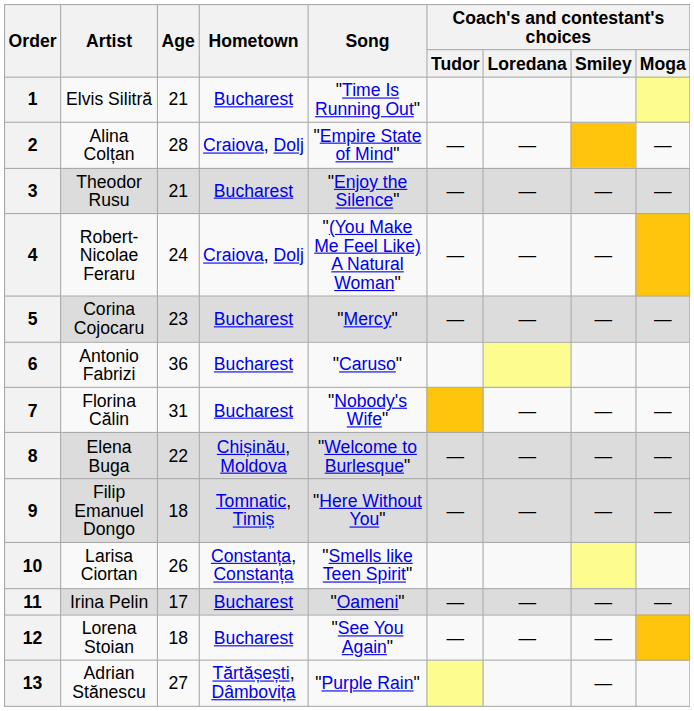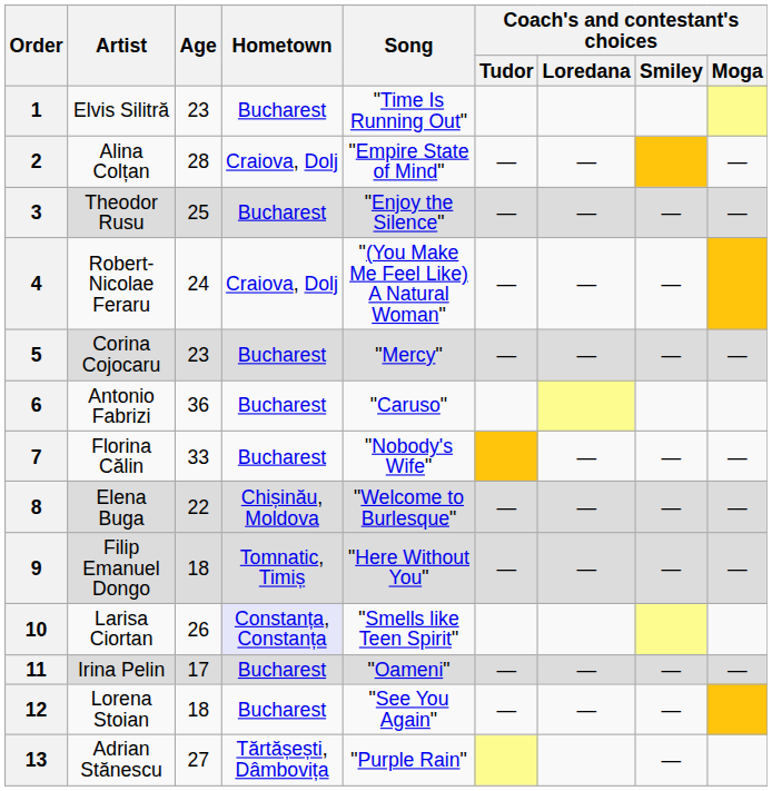 <table class="wikitable" style="text-align:center; line-height:17px; width:100%;">
 <tr>
 <th scope="col" rowspan="2" style="width:04%;">Order</th>
 <th scope="col" rowspan="2" style="width:17%;">Artist</th>
 <th scope="col" rowspan="2" style="width:04%;">Age</th>
 <th scope="col" rowspan="2" style="width:18%;">Hometown</th>
 <th scope="col" rowspan="2" style="width:22%;">Song</th>
 <th scope="col" colspan="4" style="width:24%;">Coach's and contestant's choices</th>
 </tr>
 <tr>
 <th style="width:07%;">Tudor</th>
 <th style="width:07%;">Loredana</th>
 <th style="width:07%;">Smiley</th>
 <th style="width:07%;">Moga</th>
 </tr>
 <tr>
 <th>1</th>
 <td>Elvis Silitră</td>
-<td>21</td>
+<td>23</td>
 <td><a href='#'>Bucharest</a></td>
 <td>"<a href='#'>Time Is Running Out</a>"</td>
 <td><strong></strong></td>
 <td><strong></strong></td>
 <td><strong></strong></td>
 <td style="background:#FDFC8F;"><strong></strong></td>
 </tr>
 <tr>
 <th>2</th>
 <td>Alina Colțan</td>
 <td>28</td>
 <td><a href='#'>Craiova</a>, <a href='#'>Dolj</a></td>
 <td>"<a href='#'>Empire State of Mind</a>"</td>
 <td>—</td>
 <td>—</td>
 <td style="background:#FFC40C;"><strong></strong></td>
 <td>—</td>
 </tr>
 <tr style="background:#DCDCDC;">
 <th>3</th>
 <td>Theodor Rusu</td>
-<td>21</td>
+<td>25</td>
 <td><a href='#'>Bucharest</a></td>
 <td>"<a href='#'>Enjoy the Silence</a>"</td>
 <td>—</td>
 <td>—</td>
 <td>—</td>
 <td>—</td>
 </tr>
 <tr>
 <th>4</th>
 <td>Robert-Nicolae Feraru</td>
 <td>24</td>
 <td><a href='#'>Craiova</a>, <a href='#'>Dolj</a></td>
 <td>"<a href='#'>(You Make Me Feel Like) A Natural Woman</a>"</td>
 <td>—</td>
 <td>—</td>
 <td>—</td>
 <td style="background:#FFC40C;"><strong></strong></td>
 </tr>
 <tr style="background:#DCDCDC;">
 <th>5</th>
 <td>Corina Cojocaru</td>
 <td>23</td>
 <td><a href='#'>Bucharest</a></td>
 <td>"<a href='#'>Mercy</a>"</td>
 <td>—</td>
 <td>—</td>
 <td>—</td>
 <td>—</td>
 </tr>
 <tr>
 <th>6</th>
 <td>Antonio Fabrizi</td>
 <td>36</td>
 <td><a href='#'>Bucharest</a></td>
 <td>"<a href='#'>Caruso</a>"</td>
 <td><strong></strong></td>
 <td style="background:#FDFC8F;"><strong></strong></td>
 <td><strong></strong></td>
 <td><strong></strong></td>
 </tr>
 <tr>
 <th>7</th>
 <td>Florina Călin</td>
-<td>31</td>
+<td>33</td>
 <td><a href='#'>Bucharest</a></td>
 <td>"<a href='#'>Nobody's Wife</a>"</td>
 <td style="background:#FFC40C;"><strong></strong></td>
 <td>—</td>
 <td>—</td>
 <td>—</td>
 </tr>
 <tr style="background:#DCDCDC;">
 <th>8</th>
 <td>Elena Buga</td>
 <td>22</td>
 <td><a href='#'>Chișinău</a>, <a href='#'>Moldova</a></td>
 <td>"<a href='#'>Welcome to Burlesque</a>"</td>
 <td>—</td>
 <td>—</td>
 <td>—</td>
 <td>—</td>
 </tr>
 <tr style="background:#DCDCDC;">
 <th>9</th>
 <td>Filip Emanuel Dongo</td>
 <td>18</td>
 <td><a href='#'>Tomnatic</a>, <a href='#'>Timiș</a></td>
 <td>"<a href='#'>Here Without You</a>"</td>
 <td>—</td>
 <td>—</td>
 <td>—</td>
 <td>—</td>
 </tr>
 <tr>
 <th>10</th>
 <td>Larisa Ciortan</td>
 <td>26</td>
-<td><a href='#'>Constanța</a>, <a href='#'>Constanța</a></td>
+<td style="background: lavender;"><a href='#'>Constanța</a>, <a href='#'>Constanța</a></td>
 <td>"<a href='#'>Smells like Teen Spirit</a>"</td>
 <td><strong></strong></td>
 <td><strong></strong></td>
 <td style="background:#FDFC8F;"><strong></strong></td>
 <td><strong></strong></td>
 </tr>
 <tr style="background:#DCDCDC;">
 <th>11</th>
 <td>Irina Pelin</td>
 <td>17</td>
 <td><a href='#'>Bucharest</a></td>
 <td>"<a href='#'>Oameni</a>"</td>
 <td>—</td>
 <td>—</td>
 <td>—</td>
 <td>—</td>
 </tr>
 <tr>
 <th>12</th>
 <td>Lorena Stoian</td>
 <td>18</td>
 <td><a href='#'>Bucharest</a></td>
 <td>"<a href='#'>See You Again</a>"</td>
 <td>—</td>
 <td>—</td>
 <td>—</td>
 <td style="background:#FFC40C;"><strong></strong></td>
 </tr>
 <tr>
 <th>13</th>
 <td>Adrian Stănescu</td>
 <td>27</td>
 <td><a href='#'>Tărtășești</a>, <a href='#'>Dâmbovița</a></td>
 <td>"<a href='#'>Purple Rain</a>"</td>
 <td style="background:#FDFC8F;"><strong></strong></td>
 <td><strong></strong></td>
 <td>—</td>
 <td><strong></strong></td>
 </tr>
 </table>
